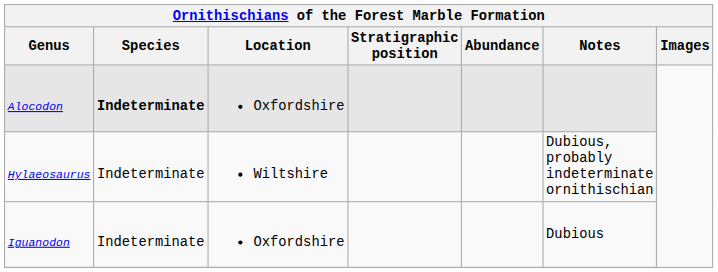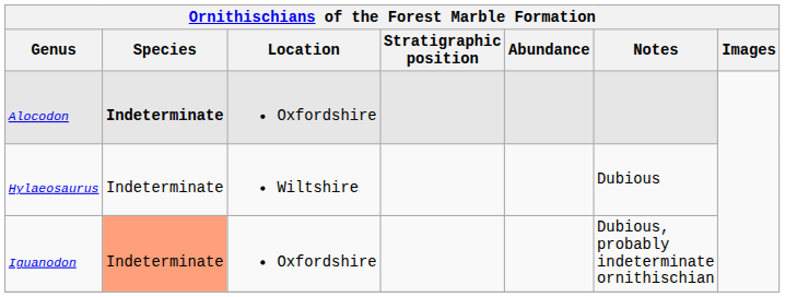 <table class="wikitable" align="center" width="100%">
 <tr>
 <th colspan="7" align="center"><strong><a href='#'>Ornithischians</a> of the Forest Marble Formation</strong></th>
 </tr>
 <tr>
 <th>Genus</th>
 <th>Species</th>
 <th>Location</th>
 <th>Stratigraphic position</th>
 <th>Abundance</th>
 <th>Notes</th>
 <th>Images</th>
 </tr>
 <tr>
 <td style="background:#E6E6E6;"><br><small><em><a href='#'>Alocodon</a></em></small></td>
 <td style="background:#E6E6E6;"><strong><br>Indeterminate</strong></td>
 <td style="background:#E6E6E6;"><br><ul><li>Oxfordshire</li></ul></td>
 <td style="background:#E6E6E6;"></td>
 <td style="background:#E6E6E6;"></td>
 <td style="background:#E6E6E6;"></td>
 <td rowspan="99"></td>
 </tr>
 <tr>
 <td><br><small><em><a href='#'>Hylaeosaurus</a></em></small></td>
 <td><br>Indeterminate</td>
 <td><br><ul><li>Wiltshire</li></ul></td>
 <td></td>
 <td></td>
-<td>Dubious, probably indeterminate ornithischian</td>
+<td>Dubious</td>
 </tr>
 <tr>
 <td><br><em><small><a href='#'>Iguanodon</a></small></em></td>
-<td><br>Indeterminate</td>
+<td style="background: lightsalmon;"><br>Indeterminate</td>
 <td><br><ul><li>Oxfordshire</li></ul></td>
 <td></td>
 <td></td>
-<td>Dubious</td>
+<td>Dubious, probably indeterminate ornithischian</td>
 </tr>
 <tr>
 </tr>
 </table>
